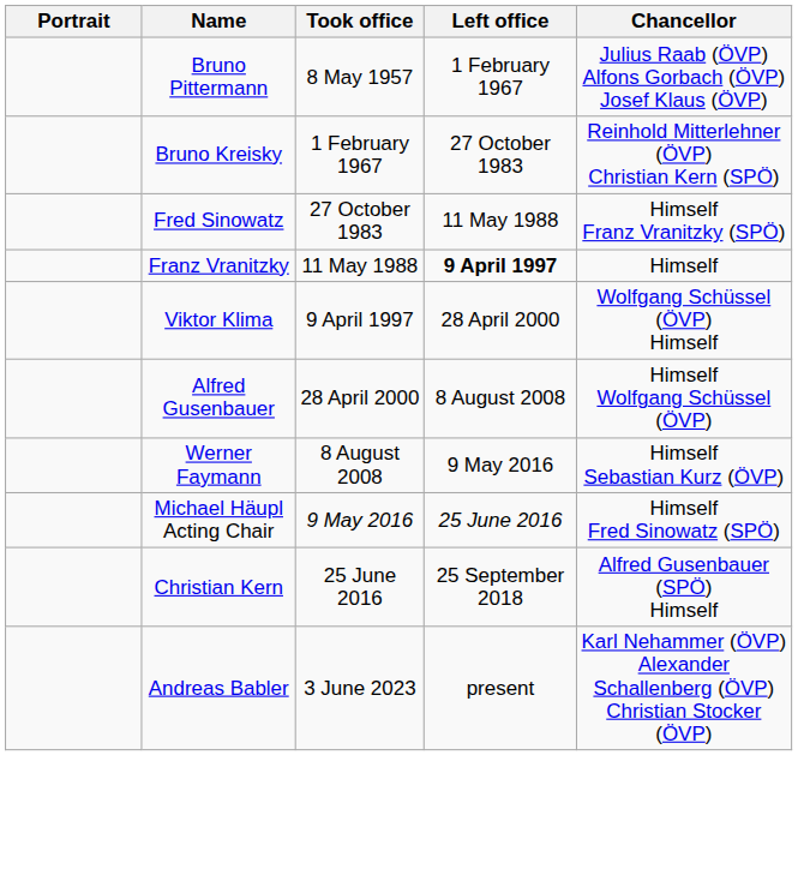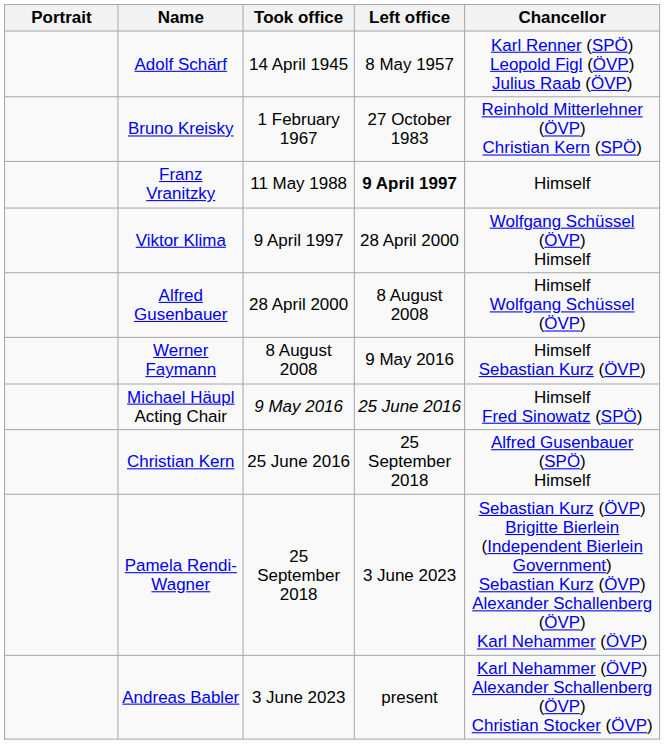 <table class="wikitable" style="border:#555; width:70%; text-align:center;">
 <tr>
 <th style="width:100px;">Portrait</th>
 <th>Name</th>
 <th>Took office</th>
 <th>Left office</th>
 <th>Chancellor</th>
 </tr>
 <tr>
 <td></td>
-<td><a href='#'>Bruno Pittermann</a></td>
+<td><a href='#'>Adolf Schärf</a></td>
+<td>14 April 1945</td>
 <td>8 May 1957</td>
-<td>1 February 1967</td>
-<td><a href='#'>Julius Raab</a> (<a href='#'>ÖVP</a>)<br> <a href='#'>Alfons Gorbach</a> (<a href='#'>ÖVP</a>) <br> <a href='#'>Josef Klaus</a> (<a href='#'>ÖVP</a>)</td>
+<td><a href='#'>Karl Renner</a> (<a href='#'>SPÖ</a>) <br> <a href='#'>Leopold Figl</a> (<a href='#'>ÖVP</a>) <br> <a href='#'>Julius Raab</a> (<a href='#'>ÖVP</a>)</td>
 </tr>
 <tr>
 <td></td>
 <td><a href='#'>Bruno Kreisky</a></td>
 <td>1 February 1967</td>
 <td>27 October 1983</td>
 <td><a href='#'>Reinhold Mitterlehner</a> (<a href='#'>ÖVP</a>) <br> <a href='#'>Christian Kern</a> (<a href='#'>SPÖ</a>)</td>
-</tr>
-<tr>
-<td></td>
-<td><a href='#'>Fred Sinowatz</a></td>
-<td>27 October 1983</td>
-<td>11 May 1988</td>
-<td>Himself <br> <a href='#'>Franz Vranitzky</a> (<a href='#'>SPÖ</a>)</td>
 </tr>
 <tr>
 <td></td>
 <td><a href='#'>Franz Vranitzky</a></td>
 <td>11 May 1988</td>
 <td><strong>9 April 1997</strong></td>
 <td>Himself</td>
 </tr>
 <tr>
 <td></td>
 <td><a href='#'>Viktor Klima</a></td>
 <td>9 April 1997</td>
 <td>28 April 2000</td>
 <td><a href='#'>Wolfgang Schüssel</a> (<a href='#'>ÖVP</a>) <br> Himself</td>
 </tr>
 <tr>
 <td></td>
 <td><a href='#'>Alfred Gusenbauer</a></td>
 <td>28 April 2000</td>
 <td>8 August 2008</td>
 <td>Himself<br><a href='#'>Wolfgang Schüssel</a> (<a href='#'>ÖVP</a>)</td>
 </tr>
 <tr>
 <td></td>
 <td><a href='#'>Werner Faymann</a></td>
 <td>8 August 2008</td>
 <td>9 May 2016</td>
 <td>Himself <br> <a href='#'>Sebastian Kurz</a> (<a href='#'>ÖVP</a>)</td>
 </tr>
 <tr>
 <td></td>
 <td><a href='#'>Michael Häupl</a> <br> Acting Chair</td>
 <td><em>9 May 2016 </em></td>
 <td><em>25 June 2016</em></td>
 <td>Himself <br> <a href='#'>Fred Sinowatz</a> (<a href='#'>SPÖ</a>)</td>
 </tr>
 <tr>
 <td></td>
 <td><a href='#'>Christian Kern</a></td>
 <td>25 June 2016</td>
 <td>25 September 2018</td>
 <td><a href='#'>Alfred Gusenbauer</a> (<a href='#'>SPÖ</a>) <br> Himself</td>
 </tr>
 <tr>
 <td></td>
+<td><a href='#'>Pamela Rendi-Wagner</a></td>
+<td>25 September 2018</td>
+<td>3 June 2023</td>
+<td><a href='#'>Sebastian Kurz</a> (<a href='#'>ÖVP</a>) <br> <a href='#'>Brigitte Bierlein</a> (<a href='#'>Independent Bierlein Government</a>) <br> <a href='#'>Sebastian Kurz</a> (<a href='#'>ÖVP</a>)<br> <a href='#'>Alexander Schallenberg</a> (<a href='#'>ÖVP</a>) <br> <a href='#'>Karl Nehammer</a> (<a href='#'>ÖVP</a>)</td>
+</tr>
+<tr>
+<td></td>
 <td><a href='#'>Andreas Babler</a></td>
 <td>3 June 2023</td>
 <td>present</td>
 <td><a href='#'>Karl Nehammer</a> (<a href='#'>ÖVP</a>)<br><a href='#'>Alexander Schallenberg</a> (<a href='#'>ÖVP</a>)<br><a href='#'>Christian Stocker</a> (<a href='#'>ÖVP</a>)</td>
 </tr>
 </table>
